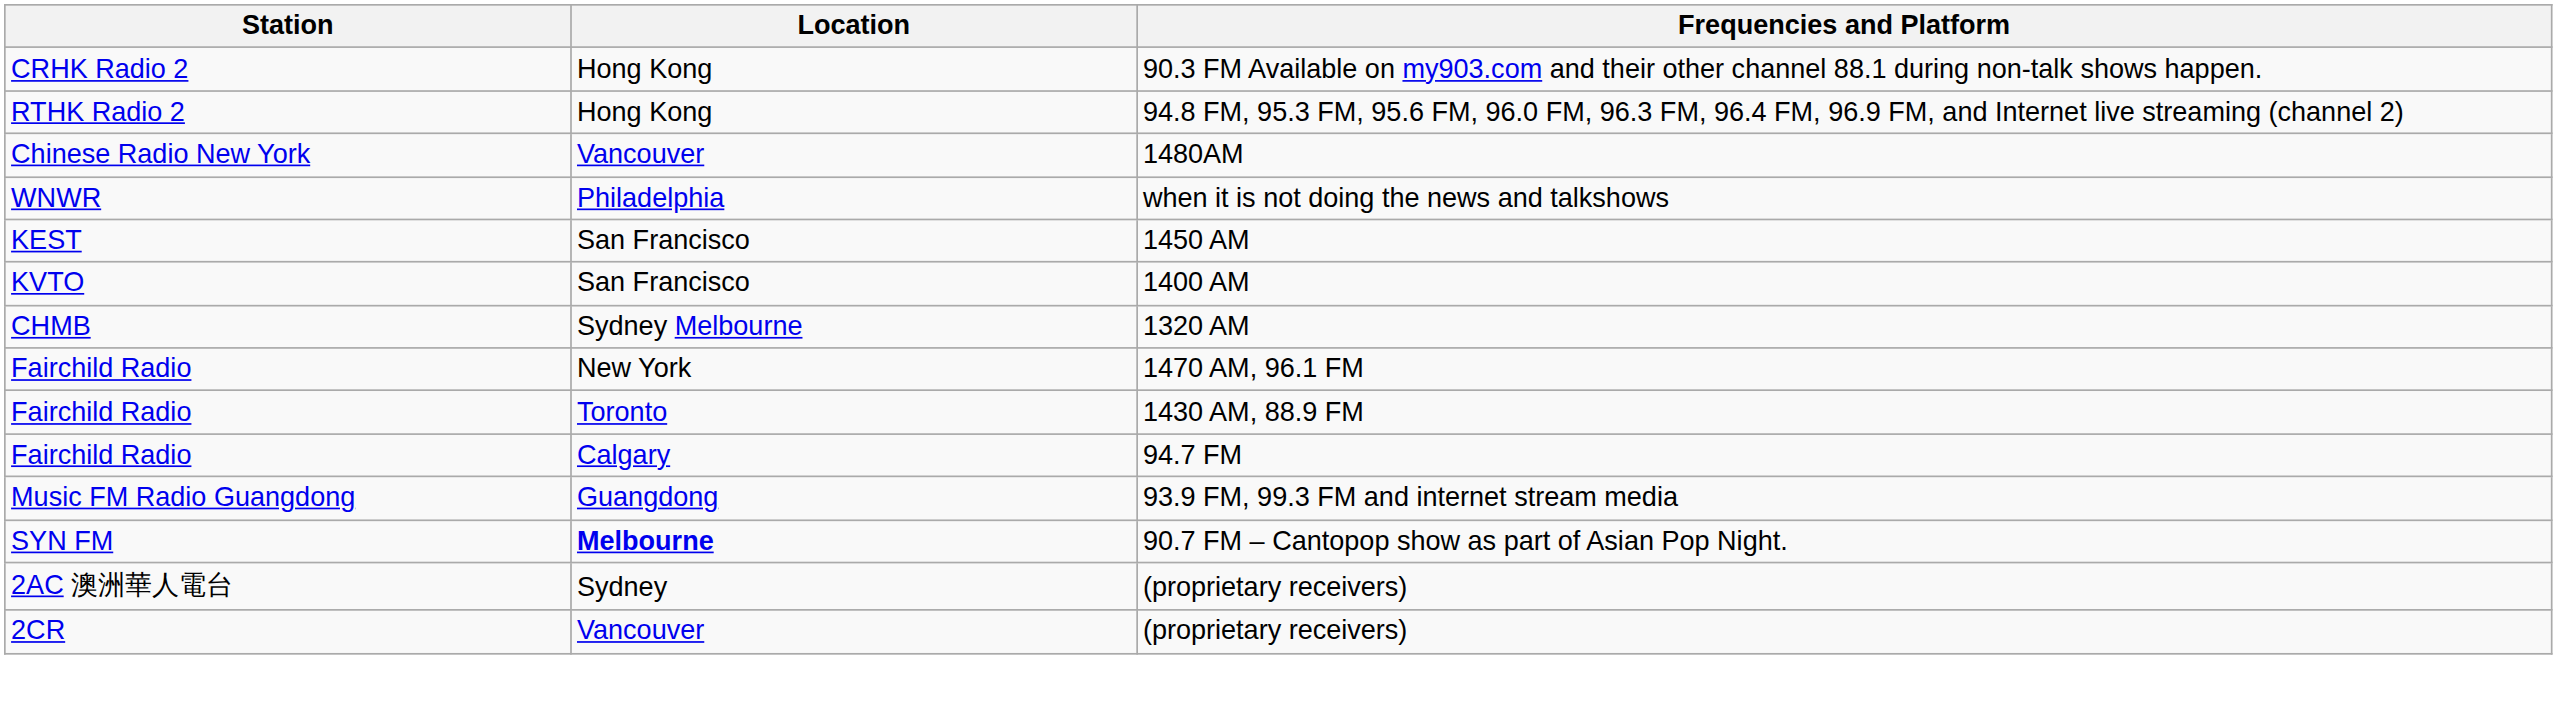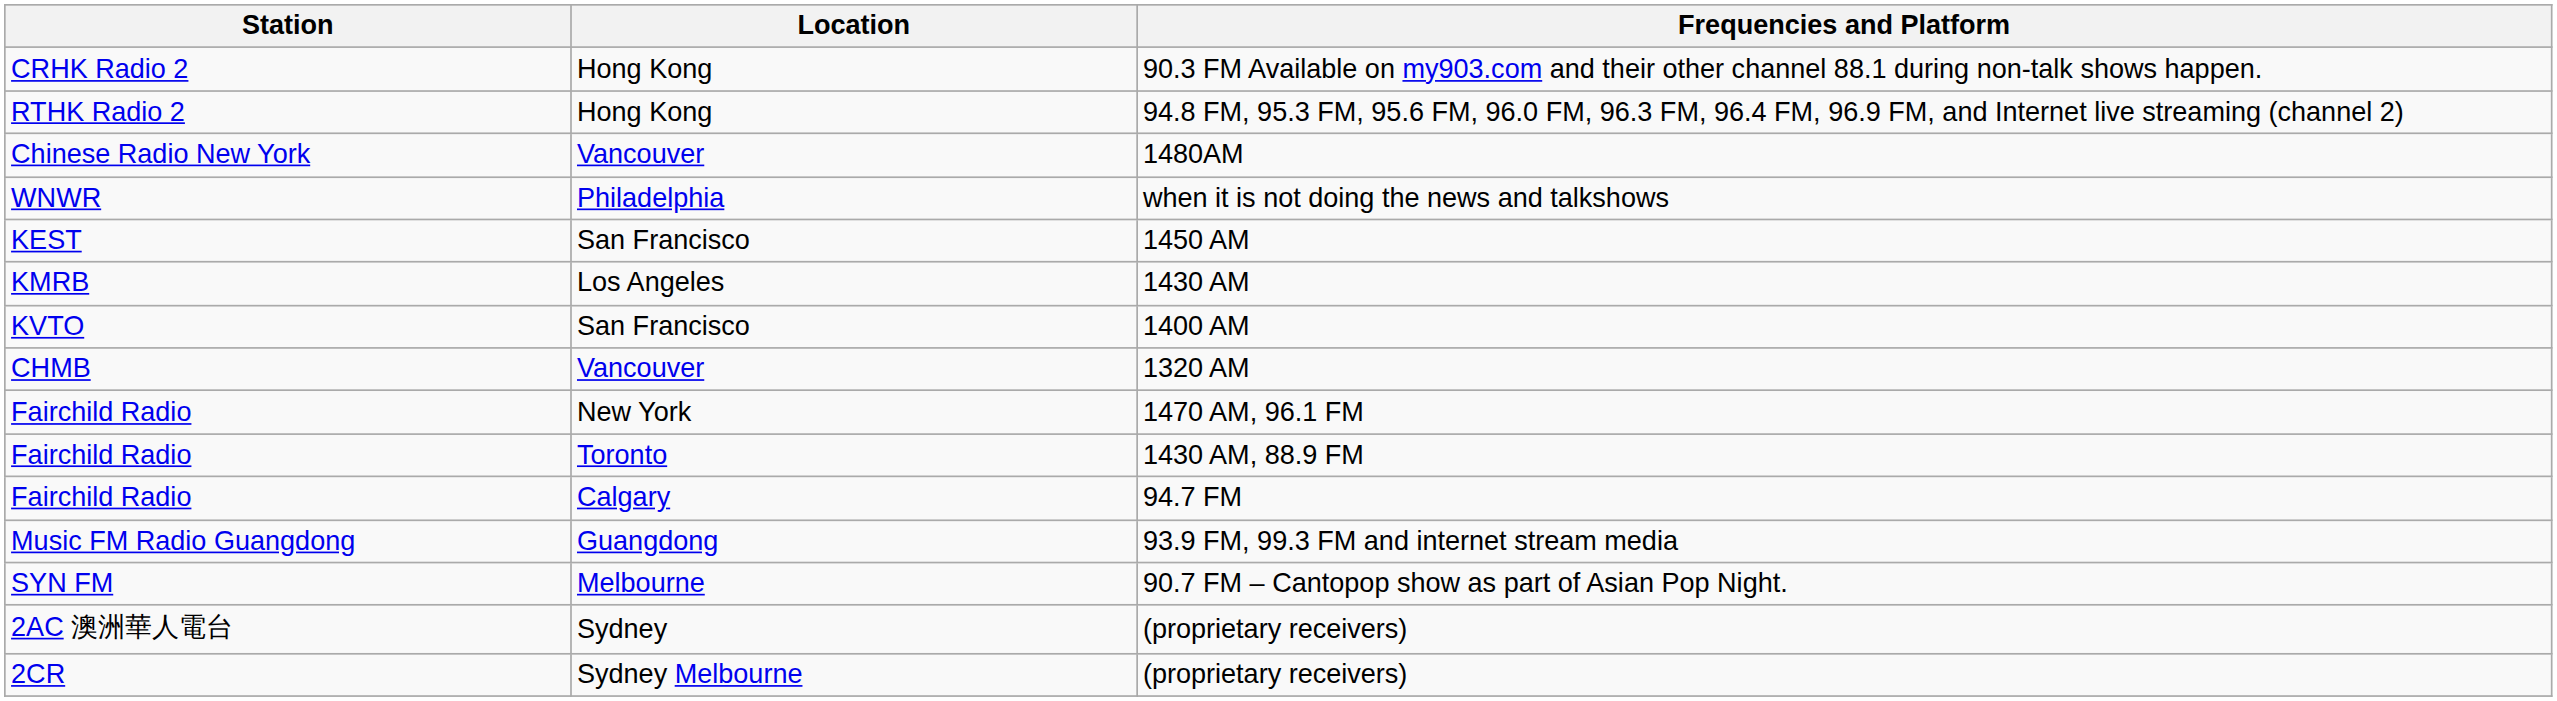 <table class="wikitable">
 <tr>
 <th style="width:20%;">Station</th>
 <th style="width:20%;">Location</th>
 <th style="width:50%;">Frequencies and Platform</th>
 </tr>
 <tr>
 <td><a href='#'>CRHK Radio 2</a></td>
 <td>Hong Kong</td>
 <td>90.3 FM Available on <a href='#'>my903.com</a> and their other channel 88.1 during non-talk shows happen.</td>
 </tr>
 <tr>
 <td><a href='#'>RTHK Radio 2</a></td>
 <td>Hong Kong</td>
 <td>94.8 FM, 95.3 FM, 95.6 FM, 96.0 FM, 96.3 FM, 96.4 FM, 96.9 FM, and Internet live streaming (channel 2)</td>
 </tr>
 <tr>
 <td><a href='#'>Chinese Radio New York</a></td>
 <td><a href='#'>Vancouver</a></td>
 <td>1480AM</td>
 </tr>
 <tr>
 <td><a href='#'>WNWR</a></td>
 <td><a href='#'>Philadelphia</a></td>
 <td>when it is not doing the news and talkshows</td>
 </tr>
 <tr>
 <td><a href='#'>KEST</a></td>
 <td>San Francisco</td>
 <td>1450 AM</td>
 </tr>
 <tr>
+<td><a href='#'>KMRB</a></td>
+<td>Los Angeles</td>
+<td>1430 AM</td>
+</tr>
+<tr>
 <td><a href='#'>KVTO</a></td>
 <td>San Francisco</td>
 <td>1400 AM</td>
 </tr>
 <tr>
 <td><a href='#'>CHMB</a></td>
-<td>Sydney <a href='#'>Melbourne</a></td>
+<td><a href='#'>Vancouver</a></td>
 <td>1320 AM</td>
 </tr>
 <tr>
 <td><a href='#'>Fairchild Radio</a></td>
 <td>New York</td>
 <td>1470 AM, 96.1 FM</td>
 </tr>
 <tr>
 <td><a href='#'>Fairchild Radio</a></td>
 <td><a href='#'>Toronto</a></td>
 <td>1430 AM, 88.9 FM</td>
 </tr>
 <tr>
 <td><a href='#'>Fairchild Radio</a></td>
 <td><a href='#'>Calgary</a></td>
 <td>94.7 FM</td>
 </tr>
 <tr>
 <td><a href='#'>Music FM Radio Guangdong</a></td>
 <td><a href='#'>Guangdong</a></td>
 <td>93.9 FM, 99.3 FM and internet stream media</td>
 </tr>
 <tr>
 <td><a href='#'>SYN FM</a></td>
-<td><strong><a href='#'>Melbourne</a></strong></td>
+<td><a href='#'>Melbourne</a></td>
 <td>90.7 FM – Cantopop show as part of Asian Pop Night.</td>
 </tr>
 <tr>
 <td><a href='#'>2AC</a> 澳洲華人電台</td>
 <td>Sydney</td>
 <td>(proprietary receivers)</td>
 </tr>
 <tr>
 <td><a href='#'>2CR</a></td>
-<td><a href='#'>Vancouver</a></td>
+<td>Sydney <a href='#'>Melbourne</a></td>
 <td>(proprietary receivers)</td>
 </tr>
 </table>
